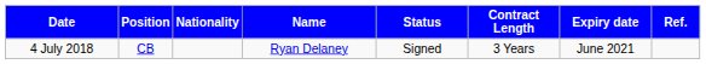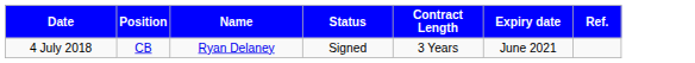 <table class="wikitable"  style="text-align:center; font-size:90%; ">
 <tr>
 <th style="background:#0000FF; color:white; width:125px;">Date</th>
 <th style="background:#0000FF; color:white; width:50px;">Position</th>
-<th style="background:#0000FF; color:white; width:50px;">Nationality</th>
 <th style="background:#0000FF; color:white; width:150px;">Name</th>
 <th style="background:#0000FF; color:white; width:100px;">Status</th>
 <th style="background:#0000FF; color:white; width:100px;">Contract Length</th>
 <th style="background:#0000FF; color:white; width:100px;">Expiry date</th>
 <th style="background:#0000FF; color:white; width:50px;">Ref.</th>
 </tr>
 <tr>
 <td>4 July 2018</td>
 <td><a href='#'>CB</a></td>
-<td></td>
 <td><a href='#'>Ryan Delaney</a></td>
 <td>Signed</td>
 <td>3 Years</td>
 <td>June 2021</td>
 <td></td>
 </tr>
 </table>
